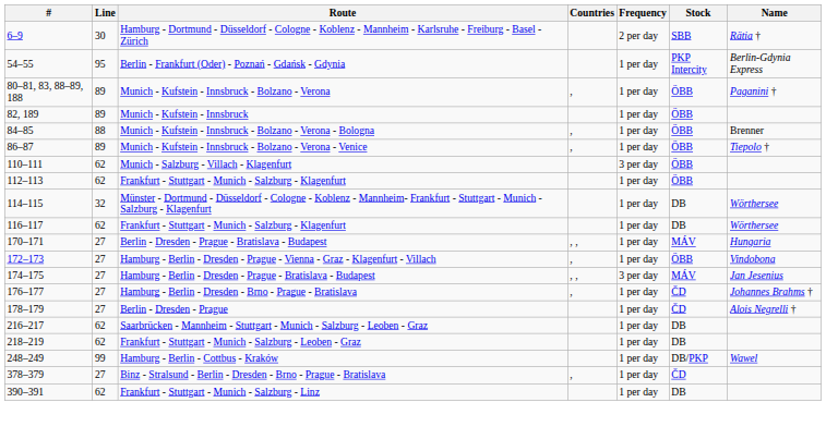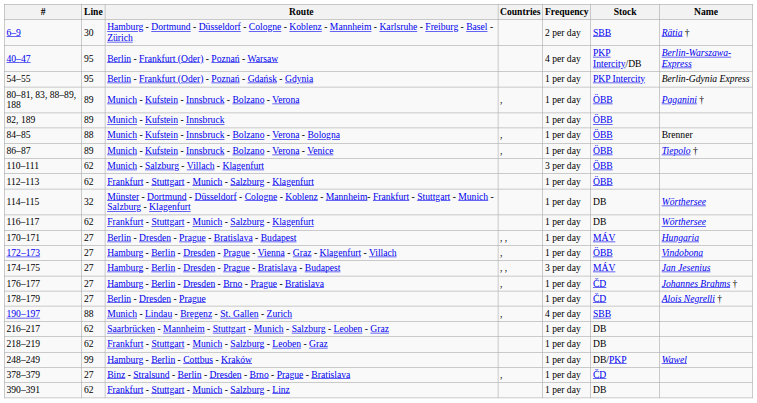 <table class="wikitable sortable">
 <tr>
 <th>#</th>
 <th>Line</th>
 <th>Route</th>
 <th>Countries</th>
 <th>Frequency</th>
 <th>Stock</th>
 <th>Name</th>
 </tr>
 <tr>
 <td><a href='#'> 6–9</a></td>
 <td>30</td>
 <td><a href='#'>Hamburg</a> - <a href='#'>Dortmund</a> - <a href='#'>Düsseldorf</a> - <a href='#'>Cologne</a> - <a href='#'>Koblenz</a> - <a href='#'>Mannheim</a> - <a href='#'>Karlsruhe</a> - <a href='#'>Freiburg</a> - <a href='#'>Basel</a> - <a href='#'>Zürich</a></td>
 <td></td>
 <td>2 per day</td>
 <td><a href='#'>SBB</a></td>
 <td><em><a href='#'>Rätia</a></em> †</td>
+</tr>
+<tr>
+<td><a href='#'>40–47</a></td>
+<td>95</td>
+<td><a href='#'>Berlin</a> - <a href='#'>Frankfurt (Oder)</a> - <a href='#'>Poznań</a> - <a href='#'>Warsaw</a></td>
+<td></td>
+<td>4 per day</td>
+<td><a href='#'>PKP Intercity</a>/DB</td>
+<td><em><a href='#'>Berlin-Warszawa-Express</a></em></td>
 </tr>
 <tr>
 <td>54–55</td>
 <td>95</td>
 <td><a href='#'>Berlin</a> - <a href='#'>Frankfurt (Oder)</a> - <a href='#'>Poznań</a> - <a href='#'>Gdańsk</a> - <a href='#'>Gdynia</a></td>
 <td></td>
 <td>1 per day</td>
 <td><a href='#'>PKP Intercity</a></td>
 <td><em>Berlin-Gdynia Express</em></td>
 </tr>
 <tr>
 <td>80–81, 83, 88–89, 188</td>
 <td>89</td>
 <td><a href='#'>Munich</a> - <a href='#'>Kufstein</a> - <a href='#'>Innsbruck</a> - <a href='#'>Bolzano</a> - <a href='#'>Verona</a></td>
 <td>, </td>
 <td>1 per day</td>
 <td><a href='#'>ÖBB</a></td>
 <td><em><a href='#'>Paganini</a></em> †</td>
 </tr>
 <tr>
 <td>82, 189</td>
 <td>89</td>
 <td><a href='#'>Munich</a> - <a href='#'>Kufstein</a> - <a href='#'>Innsbruck</a></td>
 <td></td>
 <td>1 per day</td>
 <td><a href='#'>ÖBB</a></td>
 <td></td>
 </tr>
 <tr>
 <td>84–85</td>
 <td>88</td>
 <td><a href='#'>Munich</a> - <a href='#'>Kufstein</a> - <a href='#'>Innsbruck</a> - <a href='#'>Bolzano</a> - <a href='#'>Verona</a> - <a href='#'>Bologna</a></td>
 <td>, </td>
 <td>1 per day</td>
 <td><a href='#'>ÖBB</a></td>
 <td>Brenner</td>
 </tr>
 <tr>
 <td>86–87</td>
 <td>89</td>
 <td><a href='#'>Munich</a> - <a href='#'>Kufstein</a> - <a href='#'>Innsbruck</a> - <a href='#'>Bolzano</a> - <a href='#'>Verona</a> - <a href='#'>Venice</a></td>
 <td>, </td>
 <td>1 per day</td>
 <td><a href='#'>ÖBB</a></td>
 <td><em><a href='#'>Tiepolo</a></em> †</td>
 </tr>
 <tr>
 <td>110–111</td>
 <td>62</td>
 <td><a href='#'>Munich</a> - <a href='#'>Salzburg</a> - <a href='#'>Villach</a> - <a href='#'>Klagenfurt</a></td>
 <td></td>
 <td>3 per day</td>
 <td><a href='#'>ÖBB</a></td>
 <td></td>
 </tr>
 <tr>
 <td>112–113</td>
 <td>62</td>
 <td><a href='#'>Frankfurt</a> - <a href='#'>Stuttgart</a> - <a href='#'>Munich</a> - <a href='#'>Salzburg</a> - <a href='#'>Klagenfurt</a></td>
 <td></td>
 <td>1 per day</td>
 <td><a href='#'>ÖBB</a></td>
 <td></td>
 </tr>
 <tr>
 <td>114–115</td>
 <td>32</td>
 <td><a href='#'>Münster</a> - <a href='#'>Dortmund</a> - <a href='#'>Düsseldorf</a> - <a href='#'>Cologne</a> - <a href='#'>Koblenz</a> - <a href='#'>Mannheim</a>- <a href='#'>Frankfurt</a> - <a href='#'>Stuttgart</a> - <a href='#'>Munich</a> - <a href='#'>Salzburg</a> - <a href='#'>Klagenfurt</a></td>
 <td></td>
 <td>1 per day</td>
 <td>DB</td>
 <td><em><a href='#'>Wörthersee</a></em></td>
 </tr>
 <tr>
 <td>116–117</td>
 <td>62</td>
 <td><a href='#'>Frankfurt</a> - <a href='#'>Stuttgart</a> - <a href='#'>Munich</a> - <a href='#'>Salzburg</a> - <a href='#'>Klagenfurt</a></td>
 <td></td>
 <td>1 per day</td>
 <td>DB</td>
 <td><em><a href='#'>Wörthersee</a></em></td>
 </tr>
 <tr>
 <td>170–171</td>
 <td>27</td>
 <td><a href='#'>Berlin</a> - <a href='#'>Dresden</a> - <a href='#'>Prague</a> - <a href='#'>Bratislava</a> - <a href='#'>Budapest</a></td>
 <td>, , </td>
 <td>1 per day</td>
 <td><a href='#'>MÁV</a></td>
 <td><em><a href='#'>Hungaria</a></em></td>
 </tr>
 <tr>
 <td><a href='#'>172–173</a></td>
 <td>27</td>
 <td><a href='#'>Hamburg</a> - <a href='#'>Berlin</a> - <a href='#'>Dresden</a> - <a href='#'>Prague</a> - <a href='#'>Vienna</a> - <a href='#'>Graz</a> - <a href='#'>Klagenfurt</a> - <a href='#'>Villach</a></td>
 <td>, </td>
 <td>1 per day</td>
 <td><a href='#'>ÖBB</a></td>
 <td><em><a href='#'>Vindobona</a></em></td>
 </tr>
 <tr>
 <td>174–175</td>
 <td>27</td>
 <td><a href='#'>Hamburg</a> - <a href='#'>Berlin</a> - <a href='#'>Dresden</a> - <a href='#'>Prague</a> - <a href='#'>Bratislava</a> - <a href='#'>Budapest</a></td>
 <td>, , </td>
 <td>3 per day</td>
 <td><a href='#'>MÁV</a></td>
 <td><em><a href='#'>Jan Jesenius</a></em></td>
 </tr>
 <tr>
 <td>176–177</td>
 <td>27</td>
 <td><a href='#'>Hamburg</a> - <a href='#'>Berlin</a> - <a href='#'>Dresden</a> - <a href='#'>Brno</a> - <a href='#'>Prague</a> - <a href='#'>Bratislava</a></td>
 <td>, </td>
 <td>1 per day</td>
 <td><a href='#'>ČD</a></td>
 <td><em><a href='#'>Johannes Brahms</a></em>   †</td>
 </tr>
 <tr>
 <td>178–179</td>
 <td>27</td>
 <td><a href='#'>Berlin</a> - <a href='#'>Dresden</a> - <a href='#'>Prague</a></td>
 <td></td>
 <td>1 per day</td>
 <td><a href='#'>ČD</a></td>
 <td><em><a href='#'>Alois Negrelli</a></em>   †</td>
 </tr>
 <tr>
+<td><a href='#'>190–197</a></td>
+<td>88</td>
+<td><a href='#'>Munich</a> - <a href='#'>Lindau</a> - <a href='#'>Bregenz</a> - <a href='#'>St. Gallen</a> - <a href='#'>Zurich</a></td>
+<td>, </td>
+<td>4 per day</td>
+<td><a href='#'>SBB</a></td>
+<td></td>
+</tr>
+<tr>
 <td>216–217</td>
 <td>62</td>
 <td><a href='#'>Saarbrücken</a> - <a href='#'>Mannheim</a> - <a href='#'>Stuttgart</a> - <a href='#'>Munich</a> - <a href='#'>Salzburg</a> - <a href='#'>Leoben</a> - <a href='#'>Graz</a></td>
 <td></td>
 <td>1 per day</td>
 <td>DB</td>
 <td></td>
 </tr>
 <tr>
 <td>218–219</td>
 <td>62</td>
 <td><a href='#'>Frankfurt</a> - <a href='#'>Stuttgart</a> - <a href='#'>Munich</a> - <a href='#'>Salzburg</a> - <a href='#'>Leoben</a> - <a href='#'>Graz</a></td>
 <td></td>
 <td>1 per day</td>
 <td>DB</td>
 <td></td>
 </tr>
 <tr>
 <td>248–249</td>
 <td>99</td>
 <td><a href='#'>Hamburg</a> - <a href='#'>Berlin</a> - <a href='#'>Cottbus</a> - <a href='#'>Kraków</a></td>
 <td></td>
 <td>1 per day</td>
 <td>DB/<a href='#'>PKP</a></td>
 <td><em><a href='#'>Wawel</a></em></td>
 </tr>
 <tr>
 <td>378–379</td>
 <td>27</td>
 <td><a href='#'>Binz</a> - <a href='#'>Stralsund</a> - <a href='#'>Berlin</a> - <a href='#'>Dresden</a> - <a href='#'>Brno</a> - <a href='#'>Prague</a> - <a href='#'>Bratislava</a></td>
 <td>, </td>
 <td>1 per day</td>
 <td><a href='#'>ČD</a></td>
 <td></td>
 </tr>
 <tr>
 <td>390–391</td>
 <td>62</td>
 <td><a href='#'>Frankfurt</a> - <a href='#'>Stuttgart</a> - <a href='#'>Munich</a> - <a href='#'>Salzburg</a> - <a href='#'>Linz</a></td>
 <td></td>
 <td>1 per day</td>
 <td>DB</td>
 <td></td>
 </tr>
 </table>
